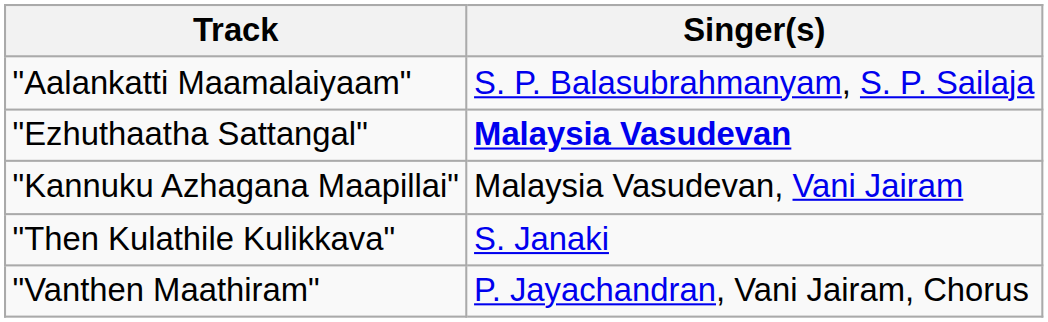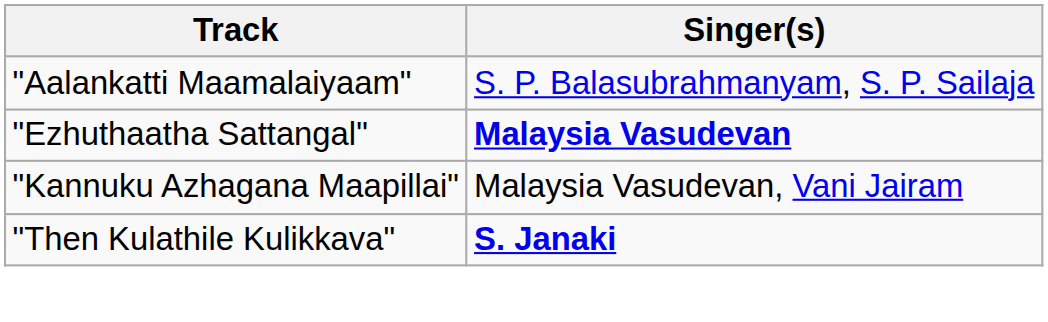 <table class="wikitable">
 <tr>
 <th>Track</th>
 <th>Singer(s)</th>
 </tr>
 <tr>
 <td>"Aalankatti Maamalaiyaam"</td>
 <td><a href='#'>S. P. Balasubrahmanyam</a>, <a href='#'>S. P. Sailaja</a></td>
 </tr>
 <tr>
 <td>"Ezhuthaatha Sattangal"</td>
 <td><strong><a href='#'>Malaysia Vasudevan</a></strong></td>
 </tr>
 <tr>
 <td>"Kannuku Azhagana Maapillai"</td>
 <td>Malaysia Vasudevan, <a href='#'>Vani Jairam</a></td>
 </tr>
 <tr>
 <td>"Then Kulathile Kulikkava"</td>
-<td><a href='#'>S. Janaki</a></td>
-</tr>
-<tr>
-<td>"Vanthen Maathiram"</td>
-<td><a href='#'>P. Jayachandran</a>, Vani Jairam, Chorus</td>
+<td><strong><a href='#'>S. Janaki</a></strong></td>
 </tr>
 </table>
